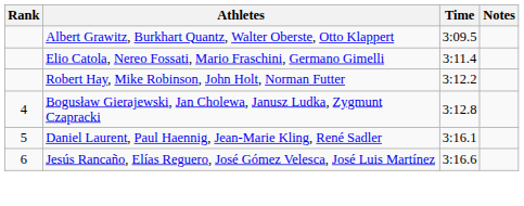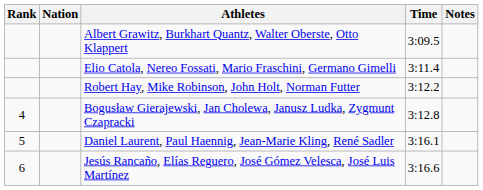 <table class="wikitable sortable" style="text-align:center">
 <tr>
 <th>Rank</th>
+<th>Nation</th>
 <th>Athletes</th>
 <th>Time</th>
 <th>Notes</th>
 </tr>
 <tr>
 <td></td>
+<td align=left></td>
 <td align=left><a href='#'>Albert Grawitz</a>, <a href='#'>Burkhart Quantz</a>, <a href='#'>Walter Oberste</a>, <a href='#'>Otto Klappert</a></td>
 <td>3:09.5</td>
 <td></td>
 </tr>
 <tr>
 <td></td>
+<td align=left></td>
 <td align=left><a href='#'>Elio Catola</a>, <a href='#'>Nereo Fossati</a>, <a href='#'>Mario Fraschini</a>, <a href='#'>Germano Gimelli</a></td>
 <td>3:11.4</td>
 <td></td>
 </tr>
 <tr>
 <td></td>
+<td align=left></td>
 <td align=left><a href='#'>Robert Hay</a>, <a href='#'>Mike Robinson</a>, <a href='#'>John Holt</a>, <a href='#'>Norman Futter</a></td>
 <td>3:12.2</td>
 <td></td>
 </tr>
 <tr>
 <td>4</td>
+<td align=left></td>
 <td align=left><a href='#'>Bogusław Gierajewski</a>, <a href='#'>Jan Cholewa</a>, <a href='#'>Janusz Ludka</a>, <a href='#'>Zygmunt Czapracki</a></td>
 <td>3:12.8</td>
 <td></td>
 </tr>
 <tr>
 <td>5</td>
+<td align=left></td>
 <td align=left><a href='#'>Daniel Laurent</a>, <a href='#'>Paul Haennig</a>, <a href='#'>Jean-Marie Kling</a>, <a href='#'>René Sadler</a></td>
 <td>3:16.1</td>
 <td></td>
 </tr>
 <tr>
 <td>6</td>
+<td align=left></td>
 <td align=left><a href='#'>Jesús Rancaño</a>, <a href='#'>Elías Reguero</a>, <a href='#'>José Gómez Velesca</a>, <a href='#'>José Luis Martínez</a></td>
 <td>3:16.6</td>
 <td></td>
 </tr>
 </table>
